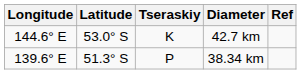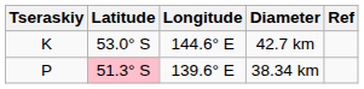 <table class="wikitable" style="text-align: center;">
 <tr>
+<th>Tseraskiy</th>
+<th>Latitude</th>
 <th>Longitude</th>
-<th>Latitude</th>
-<th>Tseraskiy</th>
 <th>Diameter</th>
 <th>Ref</th>
 </tr>
 <tr>
+<td>K</td>
+<td>53.0° S</td>
 <td>144.6° E</td>
-<td>53.0° S</td>
-<td>K</td>
 <td>42.7 km</td>
 <td></td>
 </tr>
 <tr>
+<td>P</td>
+<td style="background: pink;">51.3° S</td>
 <td>139.6° E</td>
-<td>51.3° S</td>
-<td>P</td>
 <td>38.34 km</td>
 <td></td>
 </tr>
 </table>
